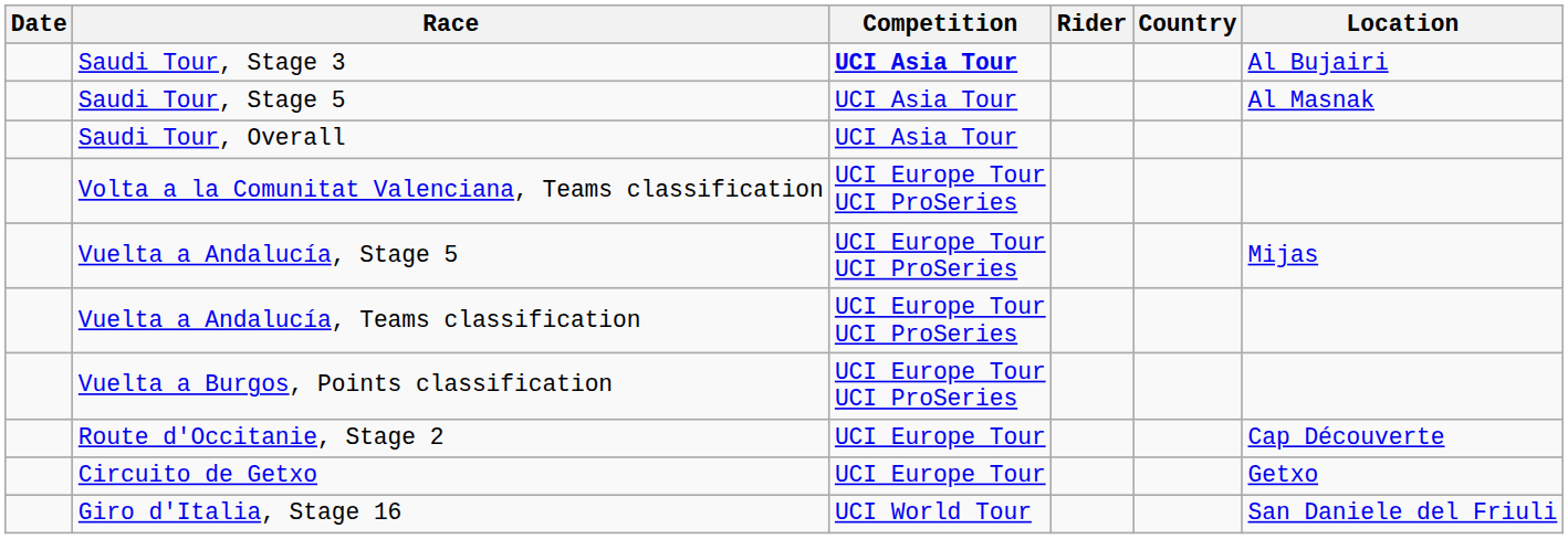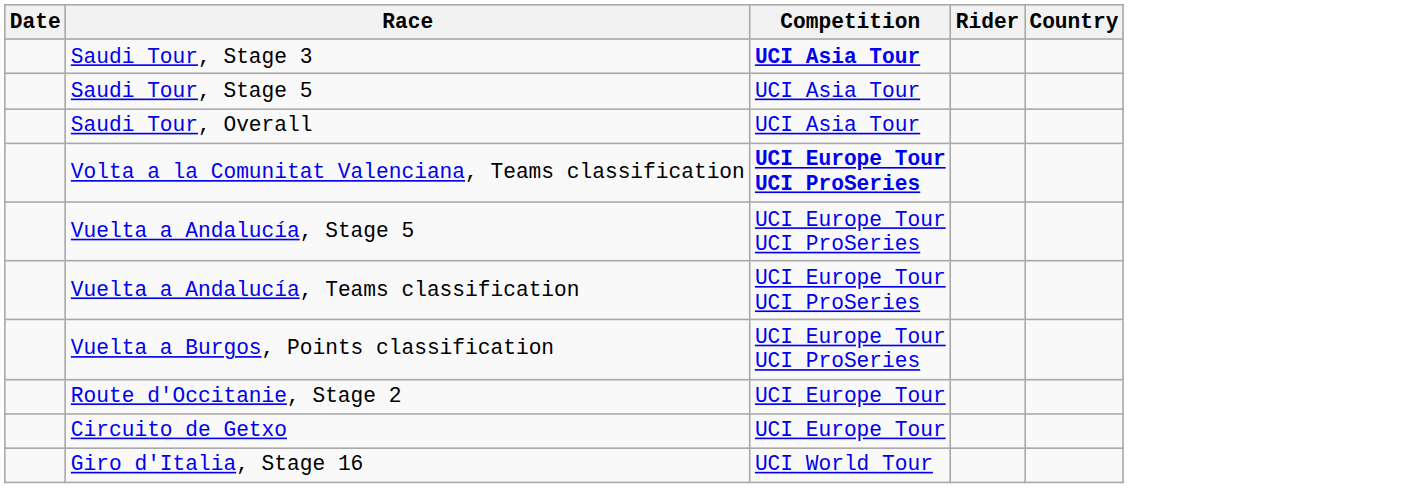 <table class="wikitable sortable">
 <tr>
 <th>Date</th>
 <th>Race</th>
 <th>Competition</th>
 <th>Rider</th>
 <th>Country</th>
-<th>Location</th>
 </tr>
 <tr>
 <td></td>
 <td><a href='#'>Saudi Tour</a>, Stage 3</td>
 <td><strong><a href='#'>UCI Asia Tour</a></strong></td>
 <td></td>
 <td></td>
-<td><a href='#'>Al Bujairi</a></td>
 </tr>
 <tr>
 <td></td>
 <td><a href='#'>Saudi Tour</a>, Stage 5</td>
 <td><a href='#'>UCI Asia Tour</a></td>
 <td></td>
 <td></td>
-<td><a href='#'>Al Masnak</a></td>
 </tr>
 <tr>
 <td></td>
 <td><a href='#'>Saudi Tour</a>, Overall</td>
 <td><a href='#'>UCI Asia Tour</a></td>
 <td></td>
 <td></td>
-<td></td>
 </tr>
 <tr>
 <td></td>
 <td><a href='#'>Volta a la Comunitat Valenciana</a>, Teams classification</td>
-<td><a href='#'>UCI Europe Tour</a> <br> <a href='#'>UCI ProSeries</a></td>
+<td><strong><a href='#'>UCI Europe Tour</a> <br> <a href='#'>UCI ProSeries</a></strong></td>
 <td align="center"></td>
-<td></td>
 <td></td>
 </tr>
 <tr>
 <td></td>
 <td><a href='#'>Vuelta a Andalucía</a>, Stage 5</td>
 <td><a href='#'>UCI Europe Tour</a> <br> <a href='#'>UCI ProSeries</a></td>
 <td></td>
 <td></td>
-<td><a href='#'>Mijas</a></td>
 </tr>
 <tr>
 <td></td>
 <td><a href='#'>Vuelta a Andalucía</a>, Teams classification</td>
 <td><a href='#'>UCI Europe Tour</a> <br> <a href='#'>UCI ProSeries</a></td>
 <td align="center"></td>
 <td></td>
-<td></td>
 </tr>
 <tr>
 <td></td>
 <td><a href='#'>Vuelta a Burgos</a>, Points classification</td>
 <td><a href='#'>UCI Europe Tour</a> <br> <a href='#'>UCI ProSeries</a></td>
-<td></td>
 <td></td>
 <td></td>
 </tr>
 <tr>
 <td></td>
 <td><a href='#'>Route d'Occitanie</a>, Stage 2</td>
 <td><a href='#'>UCI Europe Tour</a></td>
 <td></td>
 <td></td>
-<td><a href='#'>Cap Découverte</a></td>
 </tr>
 <tr>
 <td></td>
 <td><a href='#'>Circuito de Getxo</a></td>
 <td><a href='#'>UCI Europe Tour</a></td>
 <td></td>
 <td></td>
-<td><a href='#'>Getxo</a></td>
 </tr>
 <tr>
 <td></td>
 <td><a href='#'>Giro d'Italia</a>, Stage 16</td>
 <td><a href='#'>UCI World Tour</a></td>
 <td></td>
 <td></td>
-<td><a href='#'>San Daniele del Friuli</a></td>
 </tr>
 </table>
